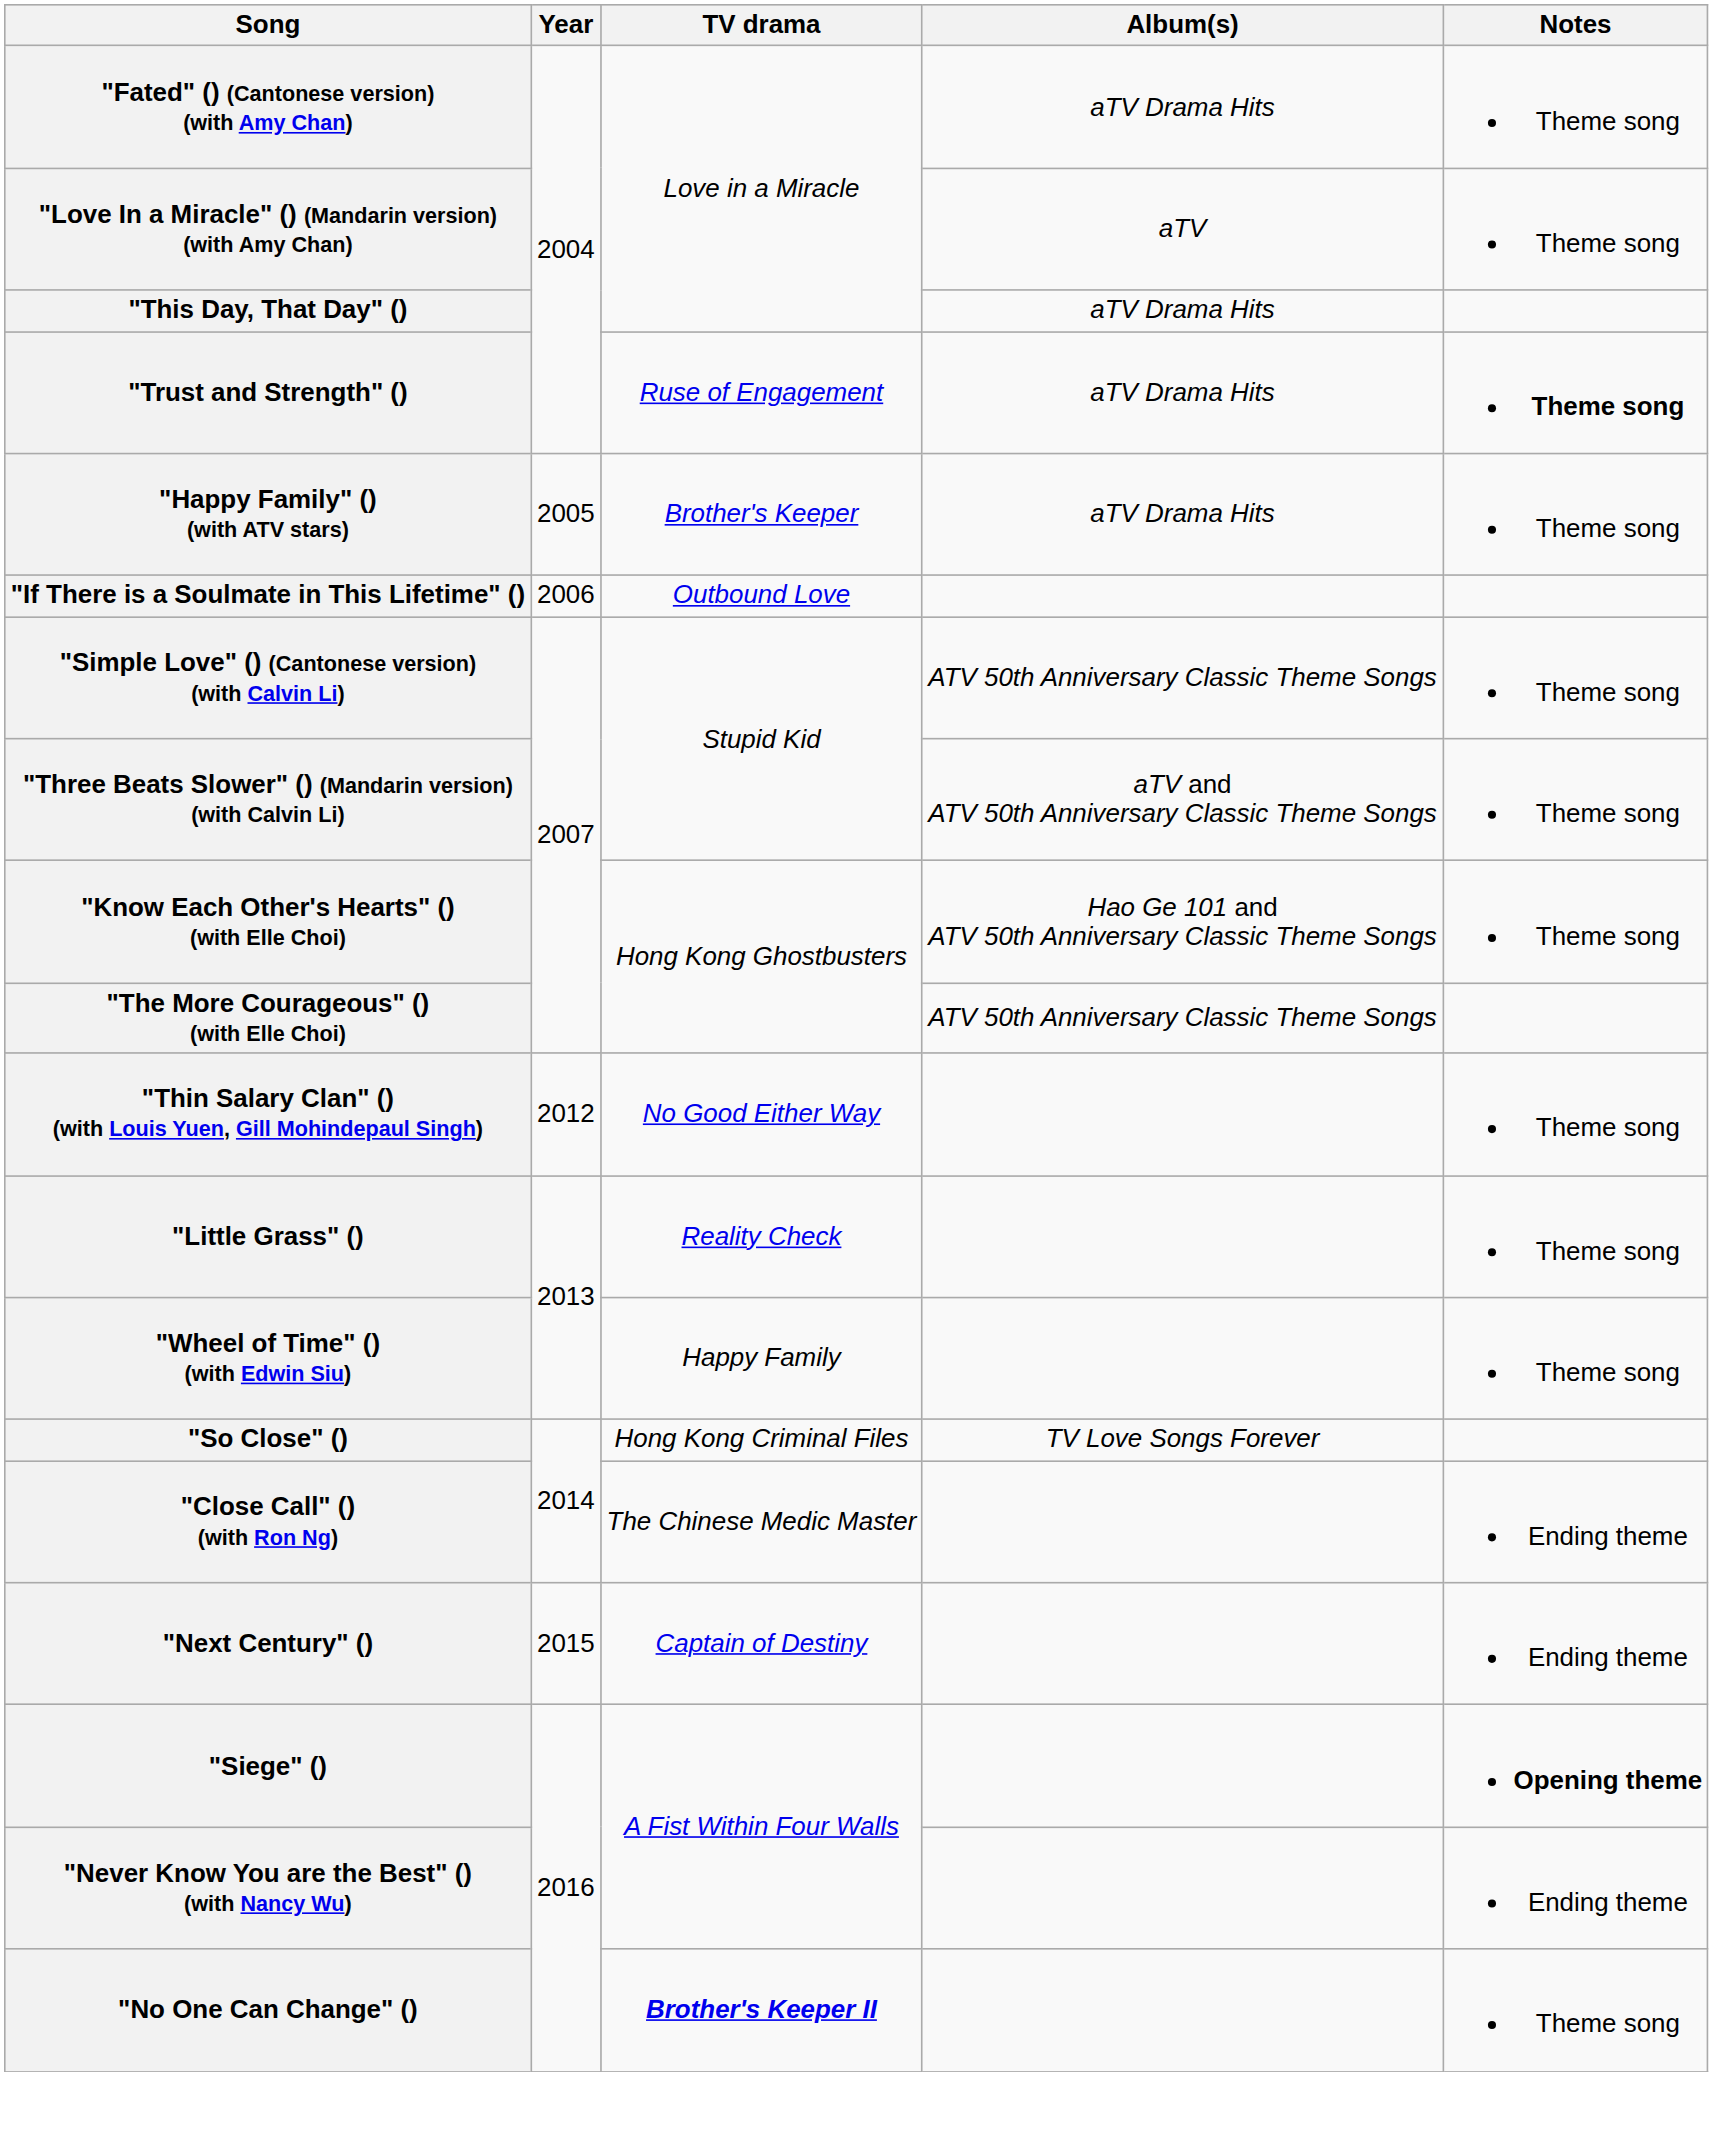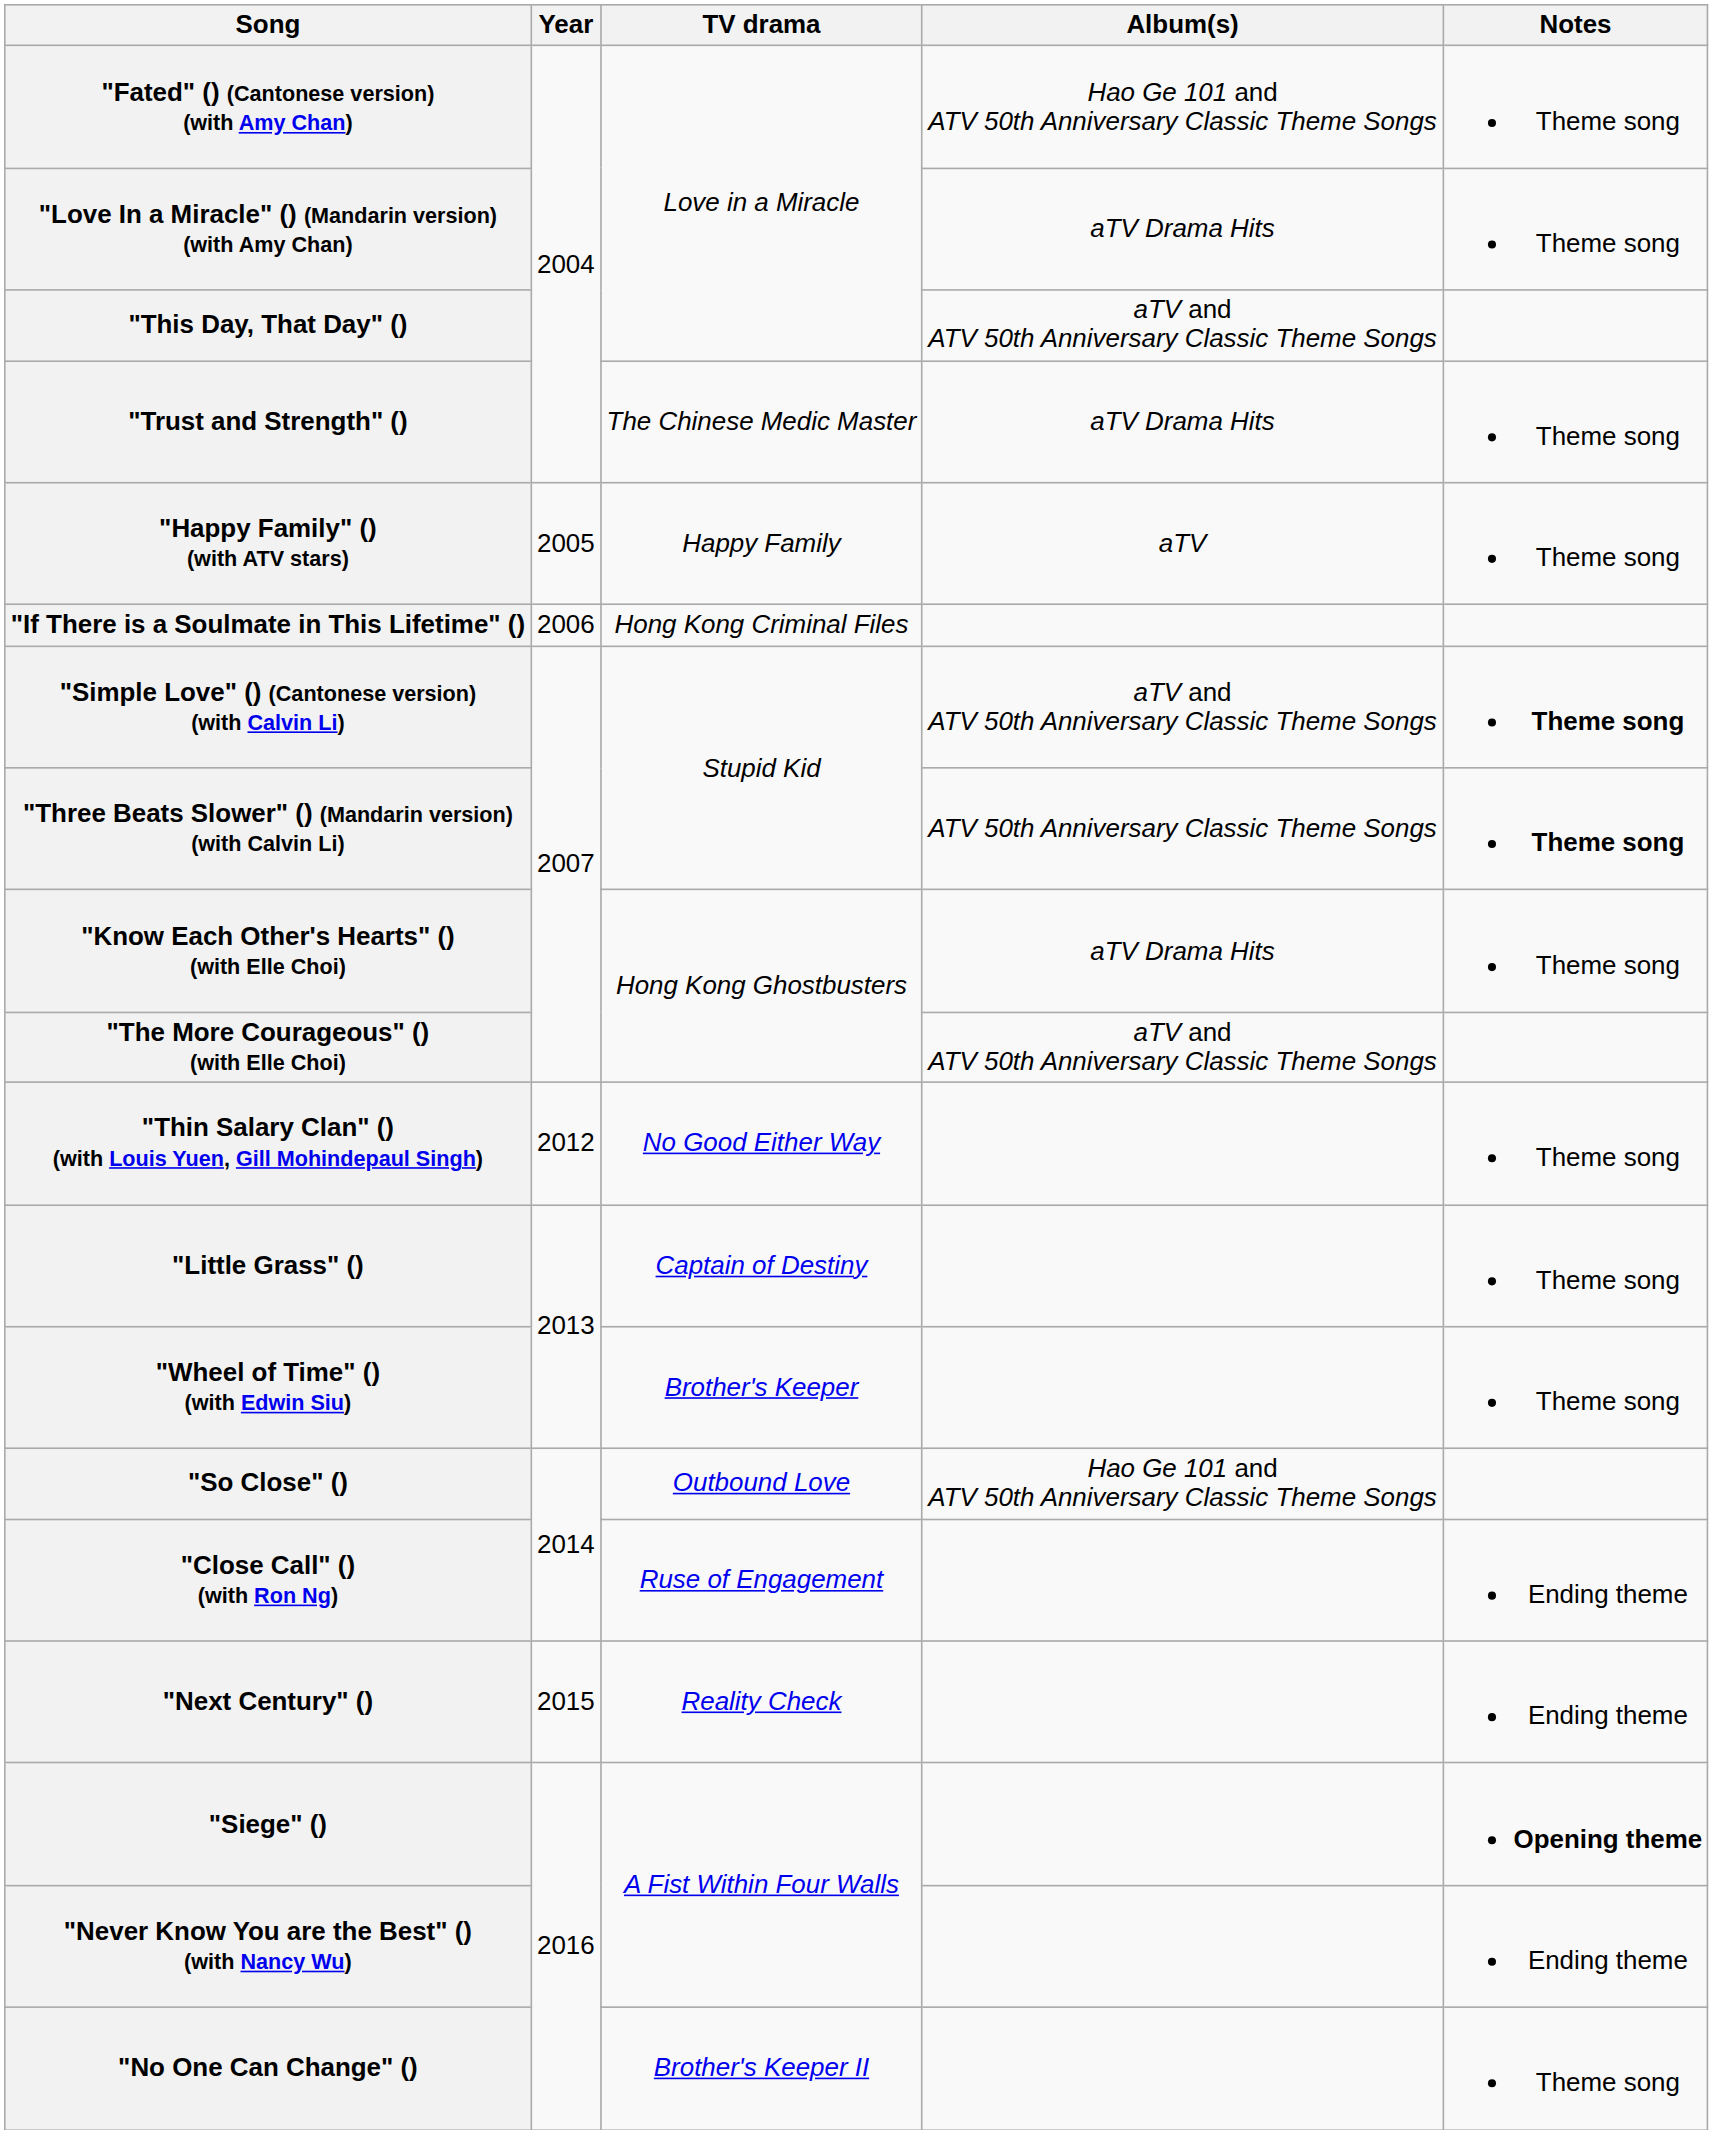 <table class="wikitable plainrowheaders" style="text-align:center;" border="1">
 <tr>
 <th scope="col">Song</th>
 <th scope="col">Year</th>
 <th scope="col">TV drama</th>
 <th scope="col">Album(s)</th>
 <th scope="col">Notes</th>
 </tr>
 <tr>
 <th scope="row">"Fated" () <small>(Cantonese version)</small><br><small>(with <a href='#'>Amy Chan</a>)</small></th>
 <td rowspan="4">2004</td>
 <td rowspan="3"><em>Love in a Miracle</em></td>
+<td><em>Hao Ge 101</em> and<br><em>ATV 50th Anniversary Classic Theme Songs</em></td>
+<td><br><ul><li>Theme song</li></ul></td>
+</tr>
+<tr>
+<th scope="row">"Love In a Miracle" () <small>(Mandarin version)</small><br><small>(with Amy Chan)</small></th>
 <td><em>aTV Drama Hits</em></td>
 <td><br><ul><li>Theme song</li></ul></td>
 </tr>
 <tr>
-<th scope="row">"Love In a Miracle" () <small>(Mandarin version)</small><br><small>(with Amy Chan)</small></th>
-<td><em>aTV</em></td>
-<td><br><ul><li>Theme song</li></ul></td>
-</tr>
-<tr>
 <th scope="row">"This Day, That Day" ()</th>
-<td><em>aTV Drama Hits</em></td>
+<td><em>aTV</em> and<br><em>ATV 50th Anniversary Classic Theme Songs</em></td>
 <td></td>
 </tr>
 <tr>
 <th scope="row">"Trust and Strength" ()</th>
-<td><em><a href='#'>Ruse of Engagement</a></em></td>
+<td><em>The Chinese Medic Master</em></td>
 <td><em>aTV Drama Hits</em></td>
-<td><strong><br><ul><li>Theme song</li></ul></strong></td>
+<td><br><ul><li>Theme song</li></ul></td>
 </tr>
 <tr>
 <th scope="row">"Happy Family" ()<br><small>(with ATV stars)</small></th>
 <td>2005</td>
-<td><em><a href='#'>Brother's Keeper</a></em></td>
-<td><em>aTV Drama Hits</em></td>
+<td><em>Happy Family</em></td>
+<td><em>aTV</em></td>
 <td><br><ul><li>Theme song</li></ul></td>
 </tr>
 <tr>
 <th scope="row">"If There is a Soulmate in This Lifetime" ()</th>
 <td>2006</td>
-<td><em><a href='#'>Outbound Love</a></em></td>
+<td><em>Hong Kong Criminal Files</em></td>
 <td></td>
 <td></td>
 </tr>
 <tr>
 <th scope="row">"Simple Love" () <small>(Cantonese version)</small><br><small>(with <a href='#'>Calvin Li</a>)</small></th>
 <td rowspan="4">2007</td>
 <td rowspan="2"><em>Stupid Kid</em></td>
-<td><em>ATV 50th Anniversary Classic Theme Songs</em></td>
-<td><br><ul><li>Theme song</li></ul></td>
+<td><em>aTV</em> and <br><em>ATV 50th Anniversary Classic Theme Songs</em></td>
+<td><strong><br><ul><li>Theme song</li></ul></strong></td>
 </tr>
 <tr>
 <th scope="row">"Three Beats Slower" () <small>(Mandarin version)</small><br><small>(with Calvin Li)</small></th>
-<td><em>aTV</em> and <br><em>ATV 50th Anniversary Classic Theme Songs</em></td>
-<td><br><ul><li>Theme song</li></ul></td>
+<td><em>ATV 50th Anniversary Classic Theme Songs</em></td>
+<td><strong><br><ul><li>Theme song</li></ul></strong></td>
 </tr>
 <tr>
 <th scope="row">"Know Each Other's Hearts" ()<br><small>(with Elle Choi)</small></th>
 <td rowspan="2"><em>Hong Kong Ghostbusters</em></td>
-<td><em>Hao Ge 101</em> and<br><em>ATV 50th Anniversary Classic Theme Songs</em></td>
+<td><em>aTV Drama Hits</em></td>
 <td><br><ul><li>Theme song</li></ul></td>
 </tr>
 <tr>
 <th scope="row">"The More Courageous" ()<br><small>(with Elle Choi)</small></th>
-<td><em>ATV 50th Anniversary Classic Theme Songs</em></td>
+<td><em>aTV</em> and<br><em>ATV 50th Anniversary Classic Theme Songs</em></td>
 <td></td>
 </tr>
 <tr>
 <th scope="row">"Thin Salary Clan" ()<br><small>(with <a href='#'>Louis Yuen</a>, <a href='#'>Gill Mohindepaul Singh</a>)</small></th>
 <td>2012</td>
 <td><em><a href='#'>No Good Either Way</a></em></td>
 <td></td>
 <td><br><ul><li>Theme song</li></ul></td>
 </tr>
 <tr>
 <th scope="row">"Little Grass" ()</th>
 <td rowspan="2">2013</td>
-<td><em><a href='#'>Reality Check</a></em></td>
+<td><em><a href='#'>Captain of Destiny</a></em></td>
 <td></td>
 <td><br><ul><li>Theme song</li></ul></td>
 </tr>
 <tr>
 <th scope="row">"Wheel of Time" ()<br><small>(with <a href='#'>Edwin Siu</a>)</small></th>
-<td><em>Happy Family</em></td>
+<td><em><a href='#'>Brother's Keeper</a></em></td>
 <td></td>
 <td><br><ul><li>Theme song</li></ul></td>
 </tr>
 <tr>
 <th scope="row">"So Close" ()</th>
 <td rowspan="2">2014</td>
-<td><em>Hong Kong Criminal Files</em></td>
-<td><em>TV Love Songs Forever</em></td>
+<td><em><a href='#'>Outbound Love</a></em></td>
+<td><em>Hao Ge 101</em> and<br><em>ATV 50th Anniversary Classic Theme Songs</em></td>
 <td></td>
 </tr>
 <tr>
 <th scope="row">"Close Call" ()<br><small>(with <a href='#'>Ron Ng</a>)</small></th>
-<td><em>The Chinese Medic Master</em></td>
+<td><em><a href='#'>Ruse of Engagement</a></em></td>
 <td></td>
 <td><br><ul><li>Ending theme</li></ul></td>
 </tr>
 <tr>
 <th scope="row">"Next Century" ()</th>
 <td>2015</td>
-<td><em><a href='#'>Captain of Destiny</a></em></td>
+<td><em><a href='#'>Reality Check</a></em></td>
 <td></td>
 <td><br><ul><li>Ending theme</li></ul></td>
 </tr>
 <tr>
 <th scope="row">"Siege" ()</th>
 <td rowspan="3">2016</td>
 <td rowspan="2"><em><a href='#'>A Fist Within Four Walls</a></em></td>
 <td></td>
 <td><strong><br><ul><li>Opening theme</li></ul></strong></td>
 </tr>
 <tr>
 <th scope="row">"Never Know You are the Best" ()<br><small>(with <a href='#'>Nancy Wu</a>)</small></th>
 <td></td>
 <td><br><ul><li>Ending theme</li></ul></td>
 </tr>
 <tr>
 <th scope="row">"No One Can Change" ()</th>
-<td><strong><em><a href='#'>Brother's Keeper II</a></em></strong></td>
+<td><em><a href='#'>Brother's Keeper II</a></em></td>
 <td></td>
 <td><br><ul><li>Theme song</li></ul></td>
 </tr>
 </table>
